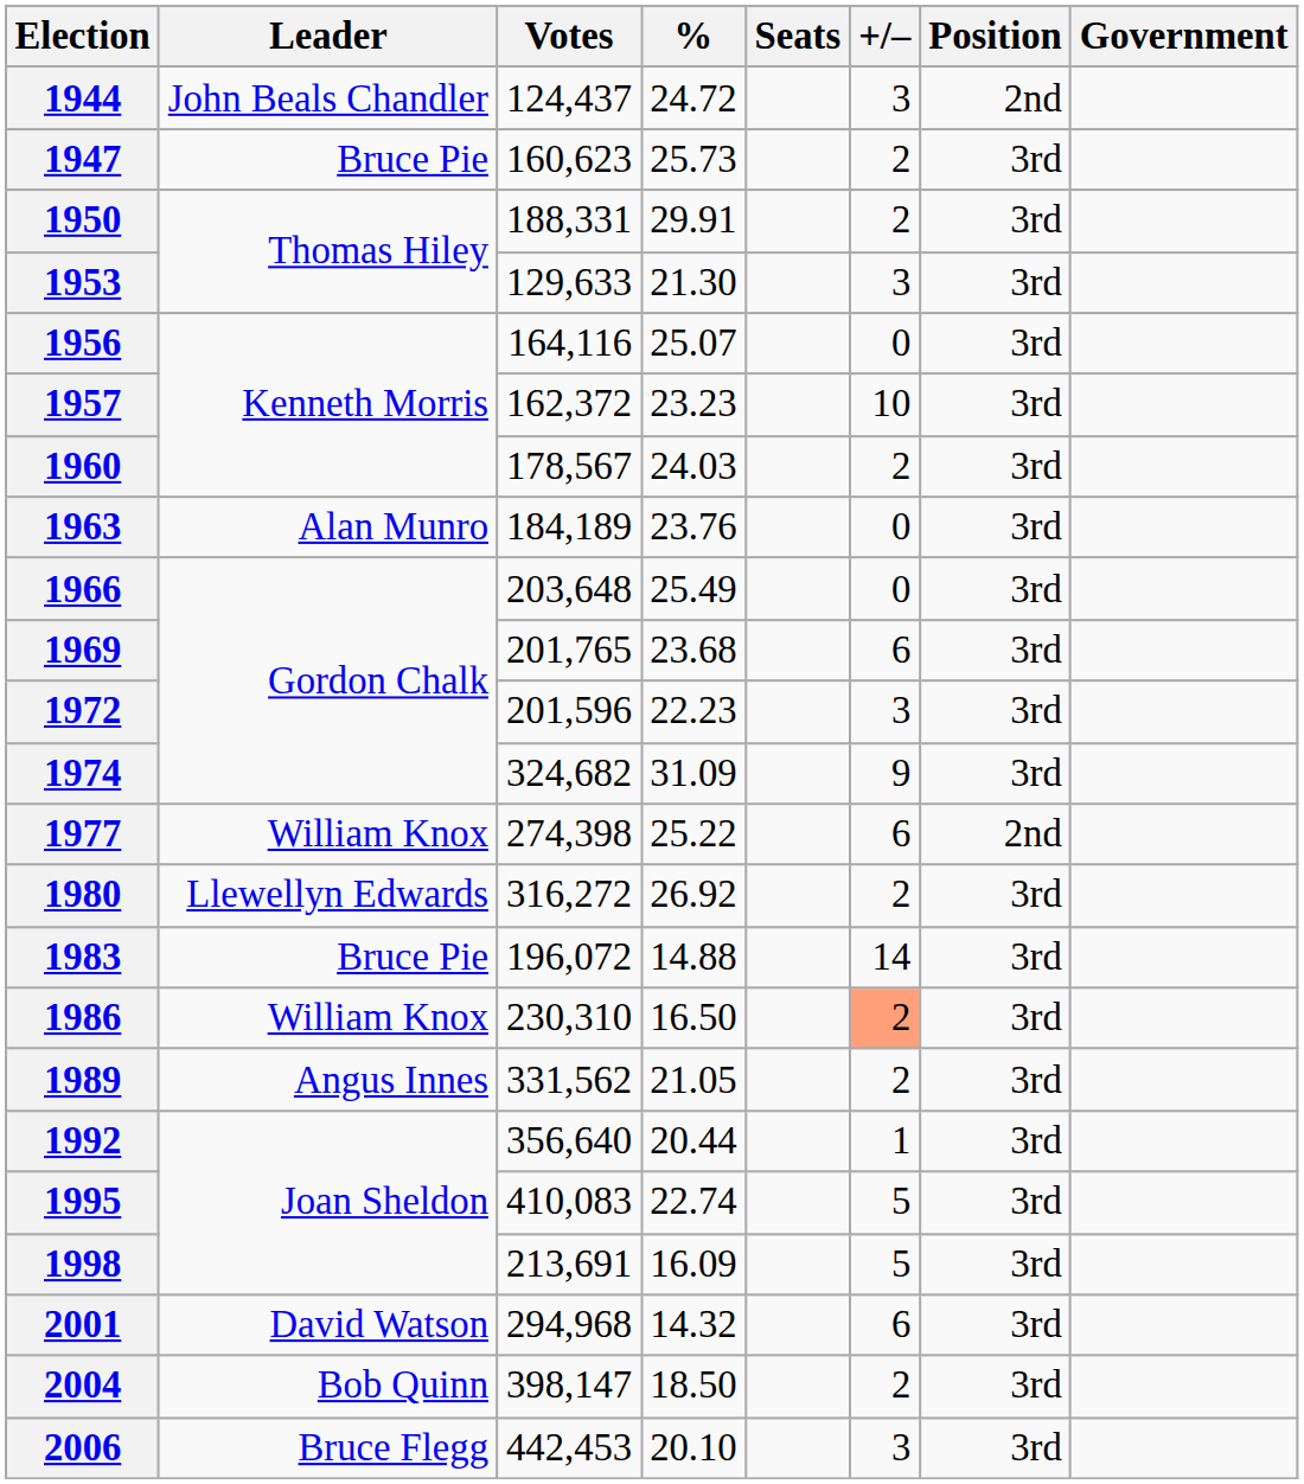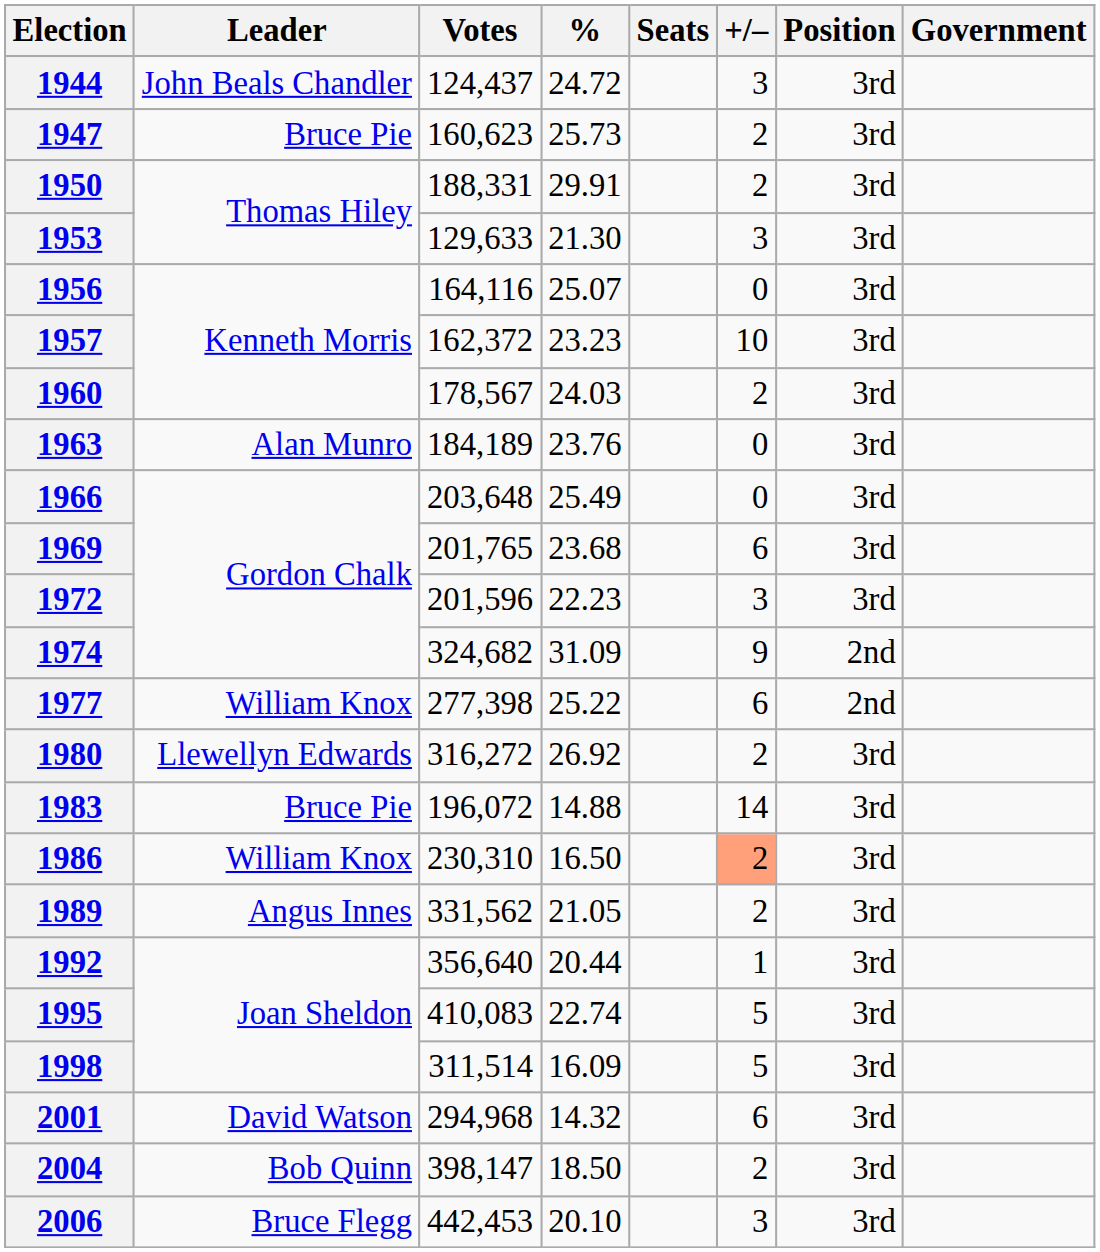 <table class=wikitable style="text-align: right;">
 <tr>
 <th>Election</th>
 <th>Leader</th>
 <th>Votes</th>
 <th>%</th>
 <th>Seats</th>
 <th>+/–</th>
 <th>Position</th>
 <th>Government</th>
 </tr>
 <tr>
 <th><a href='#'>1944</a></th>
 <td><a href='#'>John Beals Chandler</a></td>
 <td>124,437</td>
 <td>24.72</td>
 <td></td>
 <td> 3</td>
-<td> 2nd</td>
+<td> 3rd</td>
 <td></td>
 </tr>
 <tr>
 <th><a href='#'>1947</a></th>
 <td><a href='#'>Bruce Pie</a></td>
 <td>160,623</td>
 <td>25.73</td>
 <td></td>
 <td> 2</td>
 <td> 3rd</td>
 <td></td>
 </tr>
 <tr>
 <th><a href='#'>1950</a></th>
 <td rowspan=2><a href='#'>Thomas Hiley</a></td>
 <td>188,331</td>
 <td>29.91</td>
 <td></td>
 <td> 2</td>
 <td> 3rd</td>
 <td></td>
 </tr>
 <tr>
 <th><a href='#'>1953</a></th>
 <td>129,633</td>
 <td>21.30</td>
 <td></td>
 <td> 3</td>
 <td> 3rd</td>
 <td></td>
 </tr>
 <tr>
 <th><a href='#'>1956</a></th>
 <td rowspan=3><a href='#'>Kenneth Morris</a></td>
 <td>164,116</td>
 <td>25.07</td>
 <td></td>
 <td> 0</td>
 <td> 3rd</td>
 <td></td>
 </tr>
 <tr>
 <th><a href='#'>1957</a></th>
 <td>162,372</td>
 <td>23.23</td>
 <td></td>
 <td> 10</td>
 <td> 3rd</td>
 <td></td>
 </tr>
 <tr>
 <th><a href='#'>1960</a></th>
 <td>178,567</td>
 <td>24.03</td>
 <td></td>
 <td> 2</td>
 <td> 3rd</td>
 <td></td>
 </tr>
 <tr>
 <th><a href='#'>1963</a></th>
 <td><a href='#'>Alan Munro</a></td>
 <td>184,189</td>
 <td>23.76</td>
 <td></td>
 <td> 0</td>
 <td> 3rd</td>
 <td></td>
 </tr>
 <tr>
 <th><a href='#'>1966</a></th>
 <td rowspan=4><a href='#'>Gordon Chalk</a></td>
 <td>203,648</td>
 <td>25.49</td>
 <td></td>
 <td> 0</td>
 <td> 3rd</td>
 <td></td>
 </tr>
 <tr>
 <th><a href='#'>1969</a></th>
 <td>201,765</td>
 <td>23.68</td>
 <td></td>
 <td> 6</td>
 <td> 3rd</td>
 <td></td>
 </tr>
 <tr>
 <th><a href='#'>1972</a></th>
 <td>201,596</td>
 <td>22.23</td>
 <td></td>
 <td> 3</td>
 <td> 3rd</td>
 <td></td>
 </tr>
 <tr>
 <th><a href='#'>1974</a></th>
 <td>324,682</td>
 <td>31.09</td>
 <td></td>
 <td> 9</td>
-<td> 3rd</td>
+<td> 2nd</td>
 <td></td>
 </tr>
 <tr>
 <th><a href='#'>1977</a></th>
 <td><a href='#'>William Knox</a></td>
-<td>274,398</td>
+<td>277,398</td>
 <td>25.22</td>
 <td></td>
 <td> 6</td>
 <td> 2nd</td>
 <td></td>
 </tr>
 <tr>
 <th><a href='#'>1980</a></th>
 <td><a href='#'>Llewellyn Edwards</a></td>
 <td>316,272</td>
 <td>26.92</td>
 <td></td>
 <td> 2</td>
 <td> 3rd</td>
 <td></td>
 </tr>
 <tr>
 <th><a href='#'>1983</a></th>
 <td><a href='#'>Bruce Pie</a></td>
 <td>196,072</td>
 <td>14.88</td>
 <td></td>
 <td> 14</td>
 <td> 3rd</td>
 <td></td>
 </tr>
 <tr>
 <th><a href='#'>1986</a></th>
 <td><a href='#'>William Knox</a></td>
 <td>230,310</td>
 <td>16.50</td>
 <td></td>
 <td style="background: lightsalmon;"> 2</td>
 <td> 3rd</td>
 <td></td>
 </tr>
 <tr>
 <th><a href='#'>1989</a></th>
 <td><a href='#'>Angus Innes</a></td>
 <td>331,562</td>
 <td>21.05</td>
 <td></td>
 <td> 2</td>
 <td> 3rd</td>
 <td></td>
 </tr>
 <tr>
 <th><a href='#'>1992</a></th>
 <td rowspan=3><a href='#'>Joan Sheldon</a></td>
 <td>356,640</td>
 <td>20.44</td>
 <td></td>
 <td> 1</td>
 <td> 3rd</td>
 <td></td>
 </tr>
 <tr>
 <th><a href='#'>1995</a></th>
 <td>410,083</td>
 <td>22.74</td>
 <td></td>
 <td> 5</td>
 <td> 3rd</td>
 <td></td>
 </tr>
 <tr>
 <th><a href='#'>1998</a></th>
-<td>213,691</td>
+<td>311,514</td>
 <td>16.09</td>
 <td></td>
 <td> 5</td>
 <td> 3rd</td>
 <td></td>
 </tr>
 <tr>
 <th><a href='#'>2001</a></th>
 <td><a href='#'>David Watson</a></td>
 <td>294,968</td>
 <td>14.32</td>
 <td></td>
 <td> 6</td>
 <td> 3rd</td>
 <td></td>
 </tr>
 <tr>
 <th><a href='#'>2004</a></th>
 <td><a href='#'>Bob Quinn</a></td>
 <td>398,147</td>
 <td>18.50</td>
 <td></td>
 <td> 2</td>
 <td> 3rd</td>
 <td></td>
 </tr>
 <tr>
 <th><a href='#'>2006</a></th>
 <td><a href='#'>Bruce Flegg</a></td>
 <td>442,453</td>
 <td>20.10</td>
 <td></td>
 <td> 3</td>
 <td> 3rd</td>
 <td></td>
 </tr>
 </table>
